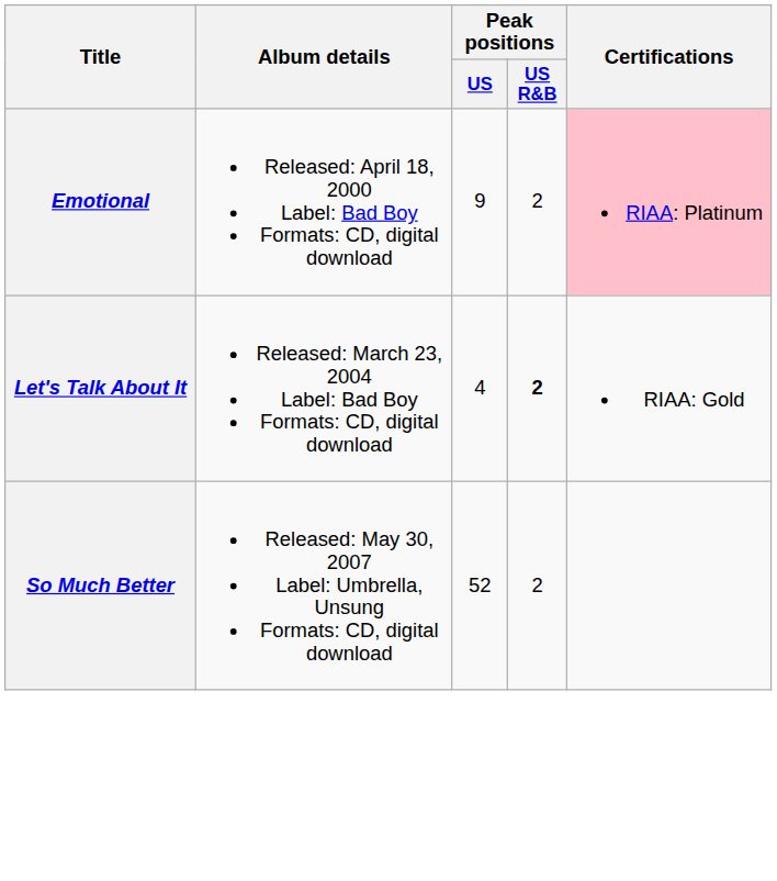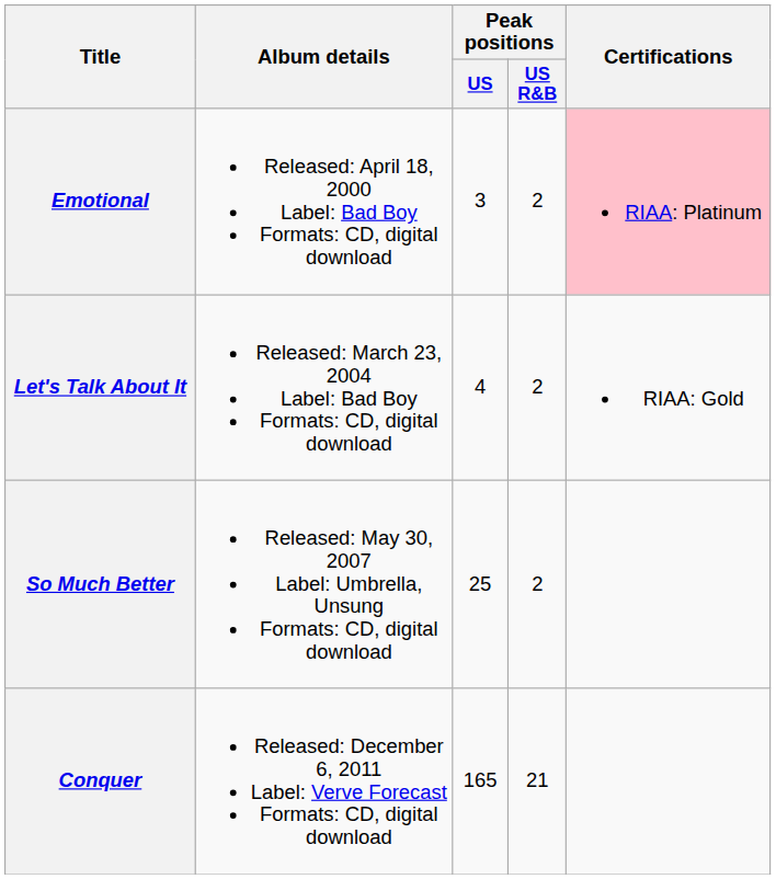 <table class="wikitable plainrowheaders" style="text-align:center;" border="1">
 <tr>
 <th scope="col" rowspan="2" style="width:12em;">Title</th>
 <th scope="col" rowspan="2" style="width:16em;">Album details</th>
 <th scope="col" colspan="2">Peak positions</th>
 <th scope="col" rowspan="2" style="width:12em;">Certifications</th>
 </tr>
 <tr>
 <th scope="col" style="width:3em;font-size:90%;"><a href='#'>US</a><br></th>
 <th scope="col" style="width:3em;font-size:90%;"><a href='#'>US<br>R&B</a><br></th>
 </tr>
 <tr>
 <th scope="row"><em><a href='#'>Emotional</a></em></th>
 <td><br><ul><li>Released: April 18, 2000</li><li>Label: <a href='#'>Bad Boy</a></li><li>Formats: CD, digital download</li></ul></td>
-<td>9</td>
+<td>3</td>
 <td>2</td>
 <td style="background: pink;"><br><ul><li><a href='#'>RIAA</a>: Platinum</li></ul></td>
 </tr>
 <tr>
 <th scope="row"><em><a href='#'>Let's Talk About It</a></em></th>
 <td><br><ul><li>Released: March 23, 2004</li><li>Label: Bad Boy</li><li>Formats: CD, digital download</li></ul></td>
 <td>4</td>
-<td><strong>2</strong></td>
+<td>2</td>
 <td><br><ul><li>RIAA: Gold</li></ul></td>
 </tr>
 <tr>
 <th scope="row"><em><a href='#'>So Much Better</a></em></th>
 <td><br><ul><li>Released: May 30, 2007</li><li>Label: Umbrella, Unsung</li><li>Formats: CD, digital download</li></ul></td>
-<td>52</td>
+<td>25</td>
 <td>2</td>
 <td></td>
 </tr>
+<tr>
+<th scope="row"><em><a href='#'>Conquer</a></em></th>
+<td><br><ul><li>Released: December 6, 2011</li><li>Label: <a href='#'>Verve Forecast</a></li><li>Formats: CD, digital download</li></ul></td>
+<td>165</td>
+<td>21</td>
+<td></td>
+</tr>
 </table>
